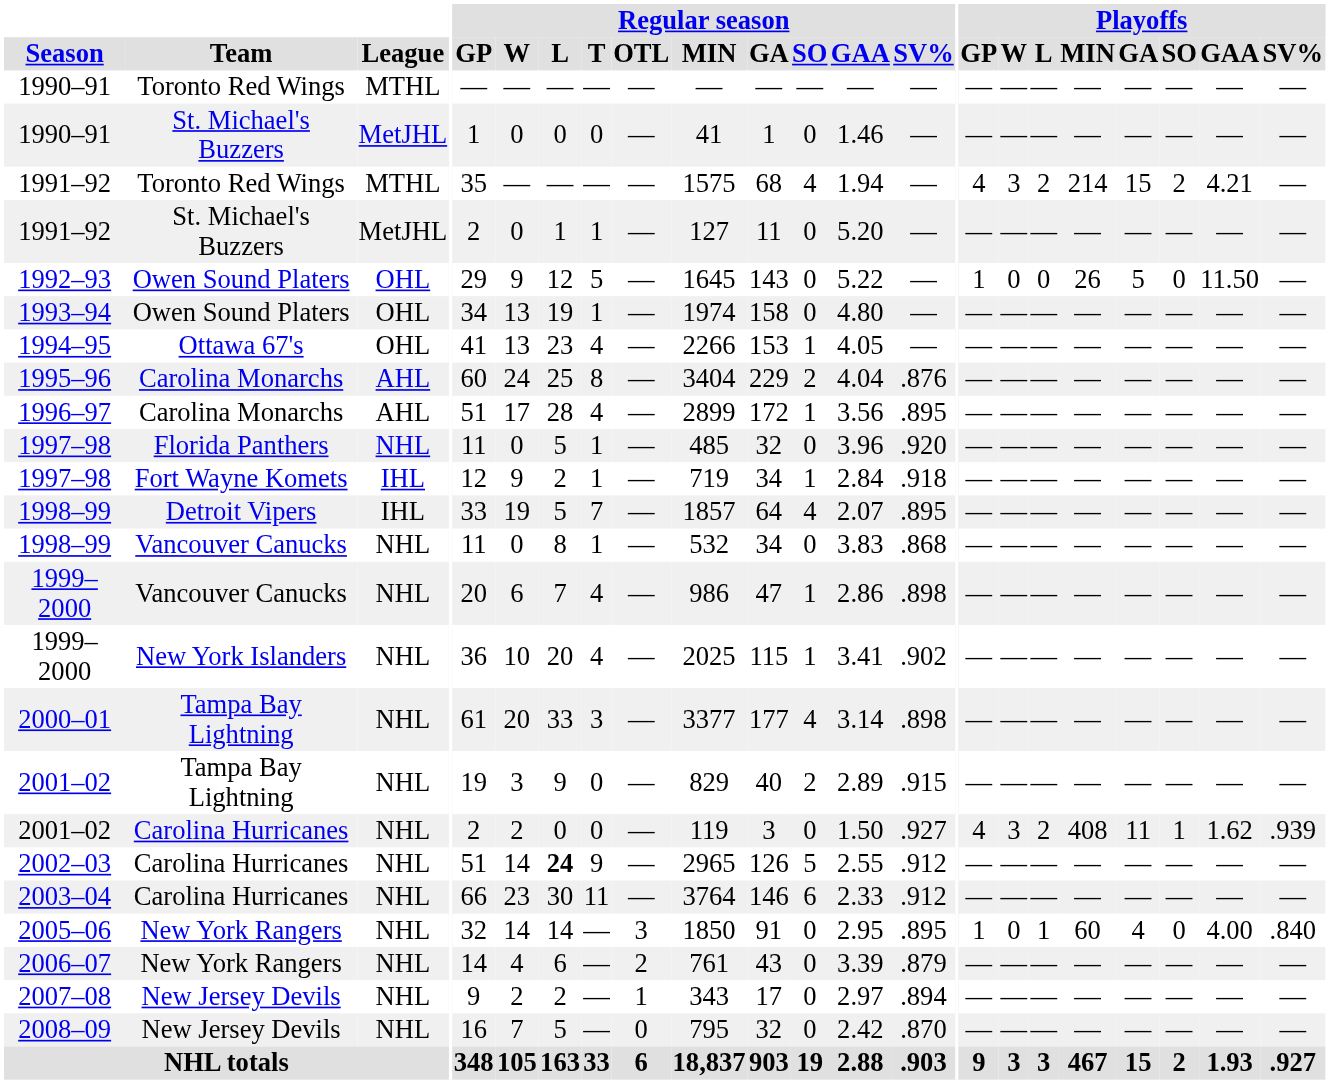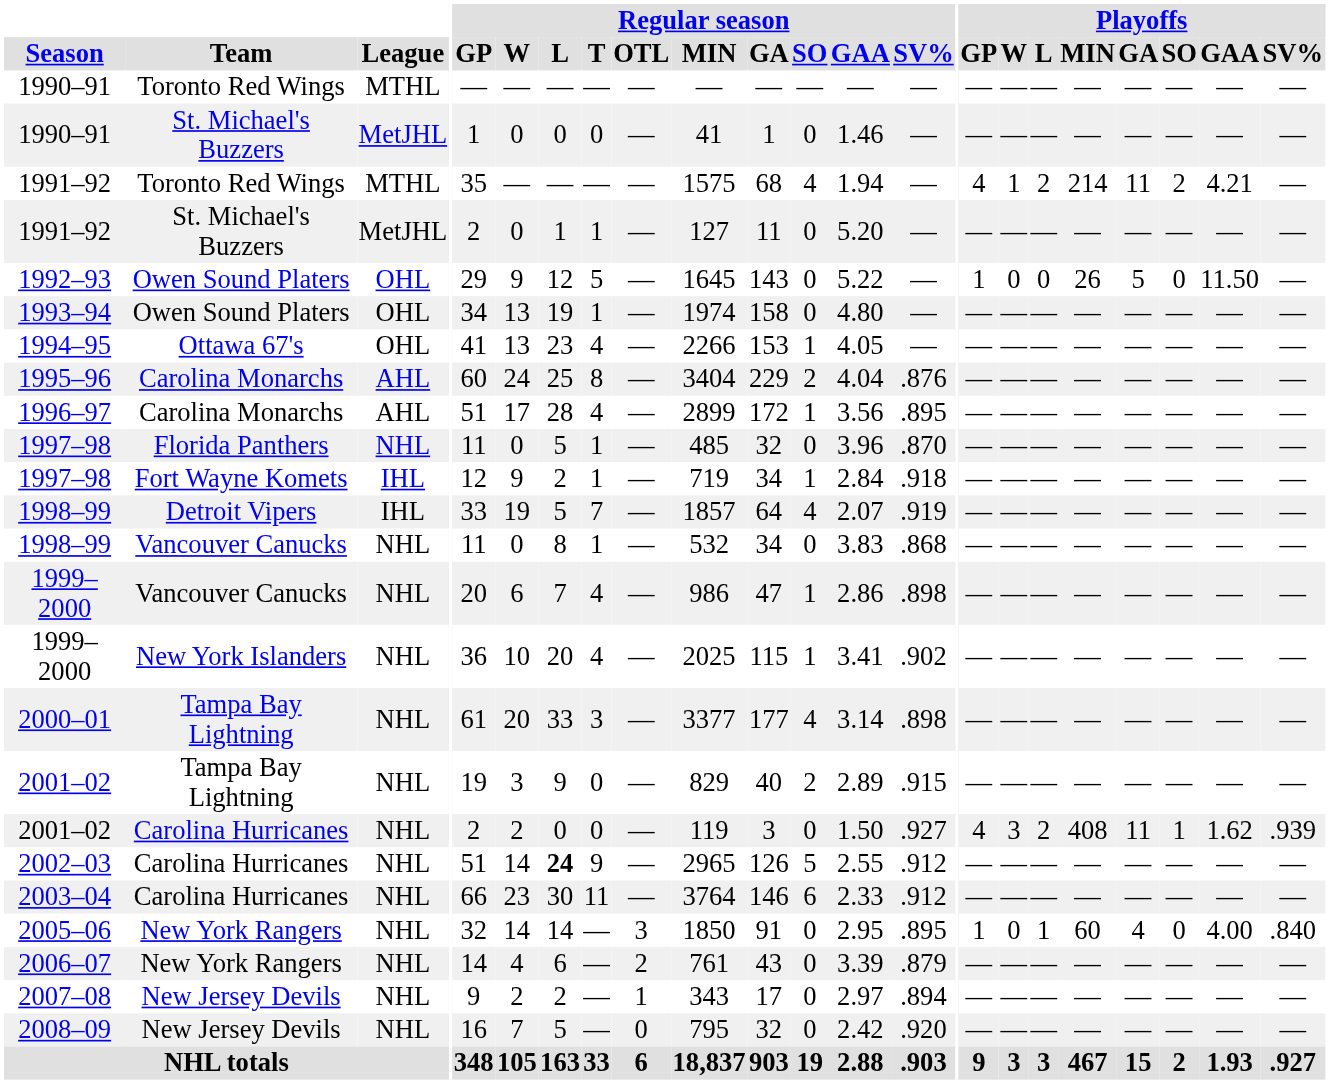 <table border="0" cellpadding="1" cellspacing="0" style="text-align:center; width:90%;">
 <tr bgcolor="#e0e0e0">
 <th colspan="3" bgcolor="#ffffff"></th>
 <th rowspan="99" bgcolor="#ffffff"></th>
 <th colspan="10" bgcolor="#e0e0e0"><a href='#'>Regular season</a></th>
 <th rowspan="99" bgcolor="#ffffff"></th>
 <th colspan="8" bgcolor="#e0e0e0"><a href='#'>Playoffs</a></th>
 </tr>
 <tr bgcolor="#e0e0e0">
 <th><a href='#'>Season</a></th>
 <th>Team</th>
 <th>League</th>
 <th>GP</th>
 <th>W</th>
 <th>L</th>
 <th>T</th>
 <th>OTL</th>
 <th>MIN</th>
 <th>GA</th>
 <th><a href='#'>SO</a></th>
 <th><a href='#'>GAA</a></th>
 <th><a href='#'>SV%</a></th>
 <th>GP</th>
 <th>W</th>
 <th>L</th>
 <th>MIN</th>
 <th>GA</th>
 <th>SO</th>
 <th>GAA</th>
 <th>SV%</th>
 </tr>
 <tr>
 <td>1990–91</td>
 <td>Toronto Red Wings</td>
 <td>MTHL</td>
 <td>—</td>
 <td>—</td>
 <td>—</td>
 <td>—</td>
 <td>—</td>
 <td>—</td>
 <td>—</td>
 <td>—</td>
 <td>—</td>
 <td>—</td>
 <td>—</td>
 <td>—</td>
 <td>—</td>
 <td>—</td>
 <td>—</td>
 <td>—</td>
 <td>—</td>
 <td>—</td>
 </tr>
 <tr bgcolor="#f0f0f0">
 <td>1990–91</td>
 <td><a href='#'>St. Michael's Buzzers</a></td>
 <td><a href='#'>MetJHL</a></td>
 <td>1</td>
 <td>0</td>
 <td>0</td>
 <td>0</td>
 <td>—</td>
 <td>41</td>
 <td>1</td>
 <td>0</td>
 <td>1.46</td>
 <td>—</td>
 <td>—</td>
 <td>—</td>
 <td>—</td>
 <td>—</td>
 <td>—</td>
 <td>—</td>
 <td>—</td>
 <td>—</td>
 </tr>
 <tr>
 <td>1991–92</td>
 <td>Toronto Red Wings</td>
 <td>MTHL</td>
 <td>35</td>
 <td>—</td>
 <td>—</td>
 <td>—</td>
 <td>—</td>
 <td>1575</td>
 <td>68</td>
 <td>4</td>
 <td>1.94</td>
 <td>—</td>
 <td>4</td>
-<td>3</td>
+<td>1</td>
 <td>2</td>
 <td>214</td>
-<td>15</td>
+<td>11</td>
 <td>2</td>
 <td>4.21</td>
 <td>—</td>
 </tr>
 <tr bgcolor="#f0f0f0">
 <td>1991–92</td>
 <td>St. Michael's Buzzers</td>
 <td>MetJHL</td>
 <td>2</td>
 <td>0</td>
 <td>1</td>
 <td>1</td>
 <td>—</td>
 <td>127</td>
 <td>11</td>
 <td>0</td>
 <td>5.20</td>
 <td>—</td>
 <td>—</td>
 <td>—</td>
 <td>—</td>
 <td>—</td>
 <td>—</td>
 <td>—</td>
 <td>—</td>
 <td>—</td>
 </tr>
 <tr>
 <td><a href='#'>1992–93</a></td>
 <td><a href='#'>Owen Sound Platers</a></td>
 <td><a href='#'>OHL</a></td>
 <td>29</td>
 <td>9</td>
 <td>12</td>
 <td>5</td>
 <td>—</td>
 <td>1645</td>
 <td>143</td>
 <td>0</td>
 <td>5.22</td>
 <td>—</td>
 <td>1</td>
 <td>0</td>
 <td>0</td>
 <td>26</td>
 <td>5</td>
 <td>0</td>
 <td>11.50</td>
 <td>—</td>
 </tr>
 <tr bgcolor="#f0f0f0">
 <td><a href='#'>1993–94</a></td>
 <td>Owen Sound Platers</td>
 <td>OHL</td>
 <td>34</td>
 <td>13</td>
 <td>19</td>
 <td>1</td>
 <td>—</td>
 <td>1974</td>
 <td>158</td>
 <td>0</td>
 <td>4.80</td>
 <td>—</td>
 <td>—</td>
 <td>—</td>
 <td>—</td>
 <td>—</td>
 <td>—</td>
 <td>—</td>
 <td>—</td>
 <td>—</td>
 </tr>
 <tr>
 <td><a href='#'>1994–95</a></td>
 <td><a href='#'>Ottawa 67's</a></td>
 <td>OHL</td>
 <td>41</td>
 <td>13</td>
 <td>23</td>
 <td>4</td>
 <td>—</td>
 <td>2266</td>
 <td>153</td>
 <td>1</td>
 <td>4.05</td>
 <td>—</td>
 <td>—</td>
 <td>—</td>
 <td>—</td>
 <td>—</td>
 <td>—</td>
 <td>—</td>
 <td>—</td>
 <td>—</td>
 </tr>
 <tr bgcolor="#f0f0f0">
 <td><a href='#'>1995–96</a></td>
 <td><a href='#'>Carolina Monarchs</a></td>
 <td><a href='#'>AHL</a></td>
 <td>60</td>
 <td>24</td>
 <td>25</td>
 <td>8</td>
 <td>—</td>
 <td>3404</td>
 <td>229</td>
 <td>2</td>
 <td>4.04</td>
 <td>.876</td>
 <td>—</td>
 <td>—</td>
 <td>—</td>
 <td>—</td>
 <td>—</td>
 <td>—</td>
 <td>—</td>
 <td>—</td>
 </tr>
 <tr>
 <td><a href='#'>1996–97</a></td>
 <td>Carolina Monarchs</td>
 <td>AHL</td>
 <td>51</td>
 <td>17</td>
 <td>28</td>
 <td>4</td>
 <td>—</td>
 <td>2899</td>
 <td>172</td>
 <td>1</td>
 <td>3.56</td>
 <td>.895</td>
 <td>—</td>
 <td>—</td>
 <td>—</td>
 <td>—</td>
 <td>—</td>
 <td>—</td>
 <td>—</td>
 <td>—</td>
 </tr>
 <tr bgcolor="#f0f0f0">
 <td><a href='#'>1997–98</a></td>
 <td><a href='#'>Florida Panthers</a></td>
 <td><a href='#'>NHL</a></td>
 <td>11</td>
 <td>0</td>
 <td>5</td>
 <td>1</td>
 <td>—</td>
 <td>485</td>
 <td>32</td>
 <td>0</td>
 <td>3.96</td>
-<td>.920</td>
+<td>.870</td>
 <td>—</td>
 <td>—</td>
 <td>—</td>
 <td>—</td>
 <td>—</td>
 <td>—</td>
 <td>—</td>
 <td>—</td>
 </tr>
 <tr>
 <td><a href='#'>1997–98</a></td>
 <td><a href='#'>Fort Wayne Komets</a></td>
 <td><a href='#'>IHL</a></td>
 <td>12</td>
 <td>9</td>
 <td>2</td>
 <td>1</td>
 <td>—</td>
 <td>719</td>
 <td>34</td>
 <td>1</td>
 <td>2.84</td>
 <td>.918</td>
 <td>—</td>
 <td>—</td>
 <td>—</td>
 <td>—</td>
 <td>—</td>
 <td>—</td>
 <td>—</td>
 <td>—</td>
 </tr>
 <tr bgcolor="#f0f0f0">
 <td><a href='#'>1998–99</a></td>
 <td><a href='#'>Detroit Vipers</a></td>
 <td>IHL</td>
 <td>33</td>
 <td>19</td>
 <td>5</td>
 <td>7</td>
 <td>—</td>
 <td>1857</td>
 <td>64</td>
 <td>4</td>
 <td>2.07</td>
-<td>.895</td>
+<td>.919</td>
 <td>—</td>
 <td>—</td>
 <td>—</td>
 <td>—</td>
 <td>—</td>
 <td>—</td>
 <td>—</td>
 <td>—</td>
 </tr>
 <tr>
 <td><a href='#'>1998–99</a></td>
 <td><a href='#'>Vancouver Canucks</a></td>
 <td>NHL</td>
 <td>11</td>
 <td>0</td>
 <td>8</td>
 <td>1</td>
 <td>—</td>
 <td>532</td>
 <td>34</td>
 <td>0</td>
 <td>3.83</td>
 <td>.868</td>
 <td>—</td>
 <td>—</td>
 <td>—</td>
 <td>—</td>
 <td>—</td>
 <td>—</td>
 <td>—</td>
 <td>—</td>
 </tr>
 <tr bgcolor="#f0f0f0">
 <td><a href='#'>1999–2000</a></td>
 <td>Vancouver Canucks</td>
 <td>NHL</td>
 <td>20</td>
 <td>6</td>
 <td>7</td>
 <td>4</td>
 <td>—</td>
 <td>986</td>
 <td>47</td>
 <td>1</td>
 <td>2.86</td>
 <td>.898</td>
 <td>—</td>
 <td>—</td>
 <td>—</td>
 <td>—</td>
 <td>—</td>
 <td>—</td>
 <td>—</td>
 <td>—</td>
 </tr>
 <tr>
 <td>1999–2000</td>
 <td><a href='#'>New York Islanders</a></td>
 <td>NHL</td>
 <td>36</td>
 <td>10</td>
 <td>20</td>
 <td>4</td>
 <td>—</td>
 <td>2025</td>
 <td>115</td>
 <td>1</td>
 <td>3.41</td>
 <td>.902</td>
 <td>—</td>
 <td>—</td>
 <td>—</td>
 <td>—</td>
 <td>—</td>
 <td>—</td>
 <td>—</td>
 <td>—</td>
 </tr>
 <tr bgcolor="#f0f0f0">
 <td><a href='#'>2000–01</a></td>
 <td><a href='#'>Tampa Bay Lightning</a></td>
 <td>NHL</td>
 <td>61</td>
 <td>20</td>
 <td>33</td>
 <td>3</td>
 <td>—</td>
 <td>3377</td>
 <td>177</td>
 <td>4</td>
 <td>3.14</td>
 <td>.898</td>
 <td>—</td>
 <td>—</td>
 <td>—</td>
 <td>—</td>
 <td>—</td>
 <td>—</td>
 <td>—</td>
 <td>—</td>
 </tr>
 <tr>
 <td><a href='#'>2001–02</a></td>
 <td>Tampa Bay Lightning</td>
 <td>NHL</td>
 <td>19</td>
 <td>3</td>
 <td>9</td>
 <td>0</td>
 <td>—</td>
 <td>829</td>
 <td>40</td>
 <td>2</td>
 <td>2.89</td>
 <td>.915</td>
 <td>—</td>
 <td>—</td>
 <td>—</td>
 <td>—</td>
 <td>—</td>
 <td>—</td>
 <td>—</td>
 <td>—</td>
 </tr>
 <tr bgcolor="#f0f0f0">
 <td>2001–02</td>
 <td><a href='#'>Carolina Hurricanes</a></td>
 <td>NHL</td>
 <td>2</td>
 <td>2</td>
 <td>0</td>
 <td>0</td>
 <td>—</td>
 <td>119</td>
 <td>3</td>
 <td>0</td>
 <td>1.50</td>
 <td>.927</td>
 <td>4</td>
 <td>3</td>
 <td>2</td>
 <td>408</td>
 <td>11</td>
 <td>1</td>
 <td>1.62</td>
 <td>.939</td>
 </tr>
 <tr>
 <td><a href='#'>2002–03</a></td>
 <td>Carolina Hurricanes</td>
 <td>NHL</td>
 <td>51</td>
 <td>14</td>
 <td><strong>24</strong></td>
 <td>9</td>
 <td>—</td>
 <td>2965</td>
 <td>126</td>
 <td>5</td>
 <td>2.55</td>
 <td>.912</td>
 <td>—</td>
 <td>—</td>
 <td>—</td>
 <td>—</td>
 <td>—</td>
 <td>—</td>
 <td>—</td>
 <td>—</td>
 </tr>
 <tr bgcolor="#f0f0f0">
 <td><a href='#'>2003–04</a></td>
 <td>Carolina Hurricanes</td>
 <td>NHL</td>
 <td>66</td>
 <td>23</td>
 <td>30</td>
 <td>11</td>
 <td>—</td>
 <td>3764</td>
 <td>146</td>
 <td>6</td>
 <td>2.33</td>
 <td>.912</td>
 <td>—</td>
 <td>—</td>
 <td>—</td>
 <td>—</td>
 <td>—</td>
 <td>—</td>
 <td>—</td>
 <td>—</td>
 </tr>
 <tr>
 <td><a href='#'>2005–06</a></td>
 <td><a href='#'>New York Rangers</a></td>
 <td>NHL</td>
 <td>32</td>
 <td>14</td>
 <td>14</td>
 <td>—</td>
 <td>3</td>
 <td>1850</td>
 <td>91</td>
 <td>0</td>
 <td>2.95</td>
 <td>.895</td>
 <td>1</td>
 <td>0</td>
 <td>1</td>
 <td>60</td>
 <td>4</td>
 <td>0</td>
 <td>4.00</td>
 <td>.840</td>
 </tr>
 <tr bgcolor="#f0f0f0">
 <td><a href='#'>2006–07</a></td>
 <td>New York Rangers</td>
 <td>NHL</td>
 <td>14</td>
 <td>4</td>
 <td>6</td>
 <td>—</td>
 <td>2</td>
 <td>761</td>
 <td>43</td>
 <td>0</td>
 <td>3.39</td>
 <td>.879</td>
 <td>—</td>
 <td>—</td>
 <td>—</td>
 <td>—</td>
 <td>—</td>
 <td>—</td>
 <td>—</td>
 <td>—</td>
 </tr>
 <tr>
 <td><a href='#'>2007–08</a></td>
 <td><a href='#'>New Jersey Devils</a></td>
 <td>NHL</td>
 <td>9</td>
 <td>2</td>
 <td>2</td>
 <td>—</td>
 <td>1</td>
 <td>343</td>
 <td>17</td>
 <td>0</td>
 <td>2.97</td>
 <td>.894</td>
 <td>—</td>
 <td>—</td>
 <td>—</td>
 <td>—</td>
 <td>—</td>
 <td>—</td>
 <td>—</td>
 <td>—</td>
 </tr>
 <tr bgcolor="#f0f0f0">
 <td><a href='#'>2008–09</a></td>
 <td>New Jersey Devils</td>
 <td>NHL</td>
 <td>16</td>
 <td>7</td>
 <td>5</td>
 <td>—</td>
 <td>0</td>
 <td>795</td>
 <td>32</td>
 <td>0</td>
 <td>2.42</td>
-<td>.870</td>
+<td>.920</td>
 <td>—</td>
 <td>—</td>
 <td>—</td>
 <td>—</td>
 <td>—</td>
 <td>—</td>
 <td>—</td>
 <td>—</td>
 </tr>
 <tr bgcolor="#e0e0e0">
 <th colspan="3">NHL totals</th>
 <th>348</th>
 <th>105</th>
 <th>163</th>
 <th>33</th>
 <th>6</th>
 <th>18,837</th>
 <th>903</th>
 <th>19</th>
 <th>2.88</th>
 <th>.903</th>
 <th>9</th>
 <th>3</th>
 <th>3</th>
 <th>467</th>
 <th>15</th>
 <th>2</th>
 <th>1.93</th>
 <th>.927</th>
 </tr>
 </table>
